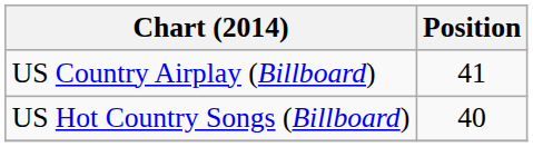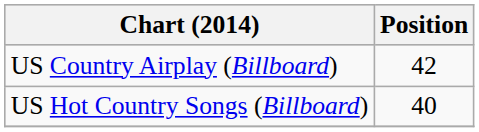 <table class="wikitable sortable">
 <tr>
 <th scope="col">Chart (2014)</th>
 <th scope="col">Position</th>
 </tr>
 <tr>
 <td>US <a href='#'>Country Airplay</a> (<em><a href='#'>Billboard</a></em>)</td>
-<td align="center">41</td>
+<td align="center">42</td>
 </tr>
 <tr>
 <td>US <a href='#'>Hot Country Songs</a> (<em><a href='#'>Billboard</a></em>)</td>
 <td align="center">40</td>
 </tr>
 <tr>
 </tr>
 </table>
